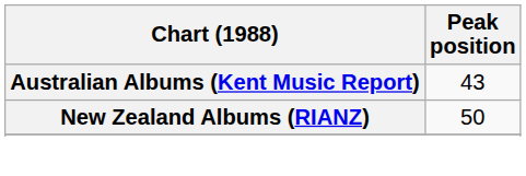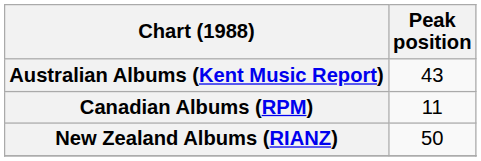 <table class="wikitable sortable plainrowheaders" style="text-align:center">
 <tr>
 <th>Chart (1988)</th>
 <th>Peak<br>position</th>
 </tr>
 <tr>
 <th scope="row">Australian Albums (<a href='#'>Kent Music Report</a>)</th>
 <td align="center">43</td>
 </tr>
 <tr>
+<th scope="row">Canadian Albums (<a href='#'>RPM</a>)</th>
+<td align="center">11</td>
+</tr>
+<tr>
 <th scope="row">New Zealand Albums (<a href='#'>RIANZ</a>)</th>
 <td style="text-align:center;">50</td>
 </tr>
 <tr>
 </tr>
 <tr>
 </tr>
 </table>
